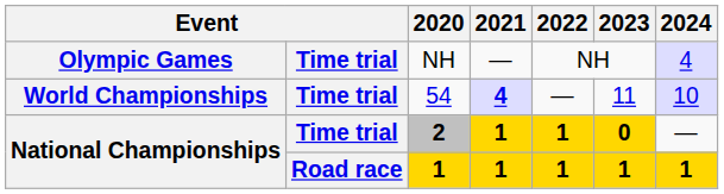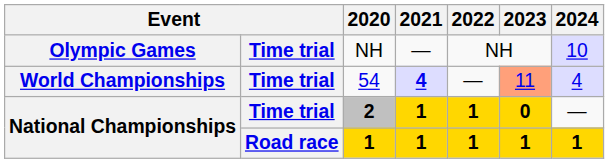 <table class="wikitable plainrowheaders">
 <tr>
 <th scope="col" colspan=2>Event</th>
 <th>2020</th>
 <th>2021</th>
 <th>2022</th>
 <th>2023</th>
 <th>2024</th>
 </tr>
 <tr style="text-align:center;">
 <th scope="row"> <a href='#'>Olympic Games</a></th>
 <th scope="row"><a href='#'>Time trial</a></th>
 <td>NH</td>
 <td>—</td>
 <td colspan=2>NH</td>
-<td style="background:#ddf;"><a href='#'>4</a></td>
+<td style="background:#ddf;"><a href='#'>10</a></td>
 </tr>
 <tr style="text-align:center;">
 <th scope="row"> <a href='#'>World Championships</a></th>
 <th scope="row"><a href='#'>Time trial</a></th>
 <td><a href='#'>54</a></td>
 <td style="background:#ddf;"><strong><a href='#'>4</a></strong></td>
 <td>—</td>
-<td><a href='#'>11</a></td>
-<td style="background:#ddf;"><a href='#'>10</a></td>
+<td style="background: lightsalmon;"><a href='#'>11</a></td>
+<td style="background:#ddf;"><a href='#'>4</a></td>
 </tr>
 <tr style="text-align:center;">
 <th scope="row" rowspan=2> National Championships</th>
 <th scope="row"><a href='#'>Time trial</a></th>
 <th style="background:silver;">2</th>
 <th style="background:gold;">1</th>
 <th style="background:gold;">1</th>
 <th style="background:gold;">0</th>
 <td>—</td>
 </tr>
 <tr style="text-align:center;">
 <th scope="row"><a href='#'>Road race</a></th>
 <th style="background:gold;">1</th>
 <th style="background:gold;">1</th>
 <th style="background:gold;">1</th>
 <th style="background:gold;">1</th>
 <th style="background:gold;">1</th>
 </tr>
 </table>
